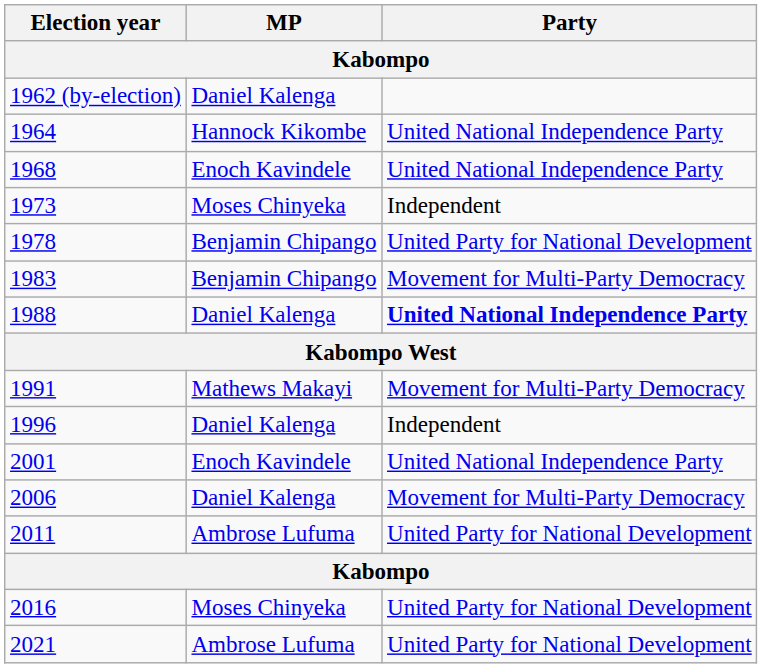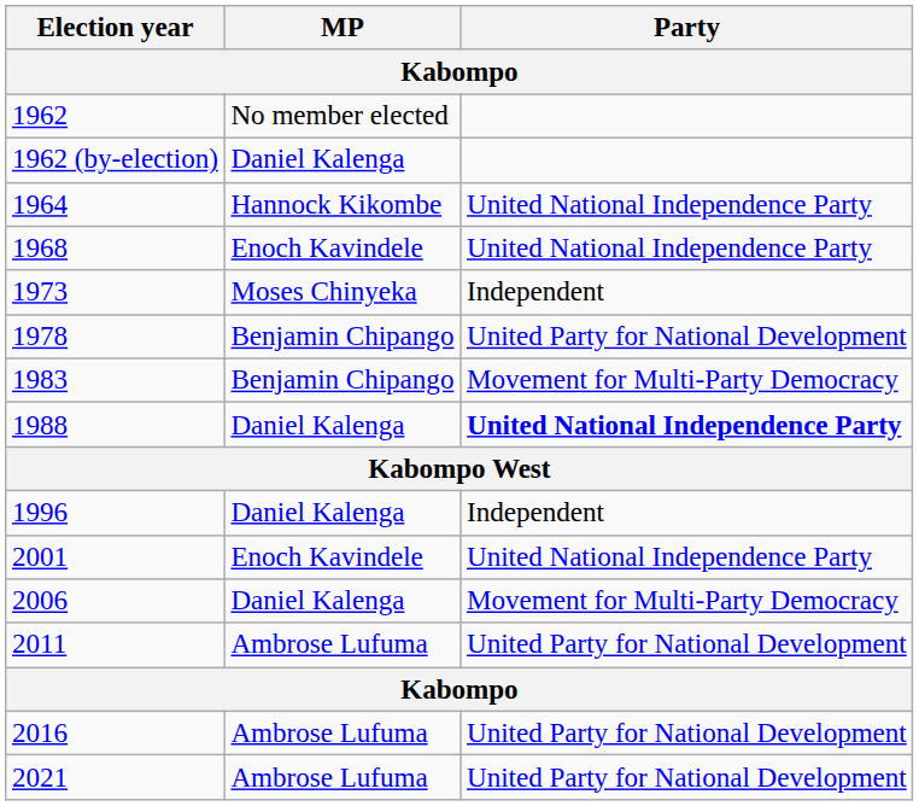 <table class=wikitable>
 <tr>
 <th>Election year</th>
 <th>MP</th>
 <th>Party</th>
 </tr>
 <tr>
 <th colspan=3>Kabompo</th>
+</tr>
+<tr>
+<td><a href='#'>1962</a></td>
+<td>No member elected</td>
+<td></td>
 </tr>
 <tr>
 <td><a href='#'>1962 (by-election)</a></td>
 <td><a href='#'>Daniel Kalenga</a></td>
 <td></td>
 </tr>
 <tr>
 <td><a href='#'>1964</a></td>
 <td><a href='#'>Hannock Kikombe</a></td>
 <td><a href='#'>United National Independence Party</a></td>
 </tr>
 <tr>
 <td><a href='#'>1968</a></td>
 <td><a href='#'>Enoch Kavindele</a></td>
 <td><a href='#'>United National Independence Party</a></td>
 </tr>
 <tr>
 <td><a href='#'>1973</a></td>
 <td><a href='#'>Moses Chinyeka</a></td>
 <td>Independent</td>
 </tr>
 <tr>
 <td><a href='#'>1978</a></td>
 <td><a href='#'>Benjamin Chipango</a></td>
 <td><a href='#'>United Party for National Development</a></td>
 </tr>
 <tr>
 <td><a href='#'>1983</a></td>
 <td><a href='#'>Benjamin Chipango</a></td>
 <td><a href='#'>Movement for Multi-Party Democracy</a></td>
 </tr>
 <tr>
 <td><a href='#'>1988</a></td>
 <td><a href='#'>Daniel Kalenga</a></td>
 <td><strong><a href='#'>United National Independence Party</a></strong></td>
 </tr>
 <tr>
 <th colspan=3>Kabompo West</th>
 </tr>
 <tr>
-<td><a href='#'>1991</a></td>
-<td><a href='#'>Mathews Makayi</a></td>
-<td><a href='#'>Movement for Multi-Party Democracy</a></td>
-</tr>
-<tr>
 <td><a href='#'>1996</a></td>
 <td><a href='#'>Daniel Kalenga</a></td>
 <td>Independent</td>
 </tr>
 <tr>
 <td><a href='#'>2001</a></td>
 <td><a href='#'>Enoch Kavindele</a></td>
 <td><a href='#'>United National Independence Party</a></td>
 </tr>
 <tr>
 <td><a href='#'>2006</a></td>
 <td><a href='#'>Daniel Kalenga</a></td>
 <td><a href='#'>Movement for Multi-Party Democracy</a></td>
 </tr>
 <tr>
 <td><a href='#'>2011</a></td>
 <td><a href='#'>Ambrose Lufuma</a></td>
 <td><a href='#'>United Party for National Development</a></td>
 </tr>
 <tr>
 <th colspan=3>Kabompo</th>
 </tr>
 <tr>
 <td><a href='#'>2016</a></td>
-<td><a href='#'>Moses Chinyeka</a></td>
+<td><a href='#'>Ambrose Lufuma</a></td>
 <td><a href='#'>United Party for National Development</a></td>
 </tr>
 <tr>
 <td><a href='#'>2021</a></td>
 <td><a href='#'>Ambrose Lufuma</a></td>
 <td><a href='#'>United Party for National Development</a></td>
 </tr>
 </table>
